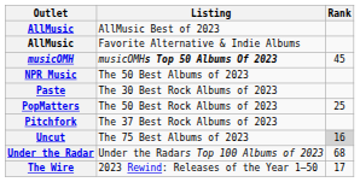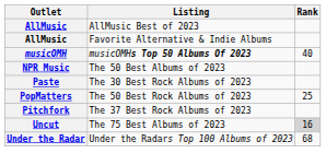 <table class="wikitable plainrowheaders">
 <tr>
 <th scope="col">Outlet</th>
 <th scope="col">Listing</th>
 <th scope="col">Rank</th>
 </tr>
 <tr>
 <th scope="row"><a href='#'>AllMusic</a></th>
 <td>AllMusic Best of 2023</td>
 <td></td>
 </tr>
 <tr>
 <th scope="row">AllMusic</th>
 <td>Favorite Alternative & Indie Albums</td>
 <td></td>
 </tr>
 <tr>
 <th scope="row"><em><a href='#'>musicOMH</a></em></th>
 <td><em>musicOMH<strong>s Top 50 Albums Of 2023</td>
-<td style="text-align:center;">45</td>
+<td style="text-align:center;">40</td>
 </tr>
 <tr>
 <th scope="row"><a href='#'>NPR Music</a></th>
 <td>The 50 Best Albums of 2023</td>
 <td></td>
 </tr>
 <tr>
 <th scope="row"></em><a href='#'>Paste</a><em></th>
 <td>The 30 Best Rock Albums of 2023</td>
 <td></td>
 </tr>
 <tr>
 <th scope="row"></em><a href='#'>PopMatters</a><em></th>
 <td>The 50 Best Rock Albums of 2023</td>
 <td style="text-align:center;">25</td>
 </tr>
 <tr>
 <th scope="row"><a href='#'>Pitchfork</a></th>
 <td>The 37 Best Rock Albums of 2023</td>
 <td></td>
 </tr>
 <tr>
 <th scope="row"></em><a href='#'>Uncut</a><em></th>
 <td>The 75 Best Albums of 2023</td>
 <td style="background: lightgrey; text-align:center;">16</td>
 </tr>
 <tr>
 <th scope="row"></em><a href='#'>Under the Radar</a><em></th>
 <td></em>Under the Radar<em>s Top 100 Albums of 2023</td>
 <td style="text-align:center;">68</td>
 </tr>
-<tr>
-<th scope="row"></em><a href='#'>The Wire</a><em></th>
-<td>2023 <a href='#'>Rewind</a>: Releases of the Year 1–50</td>
-<td style="text-align:center;">17</td>
-</tr>
 </table>
